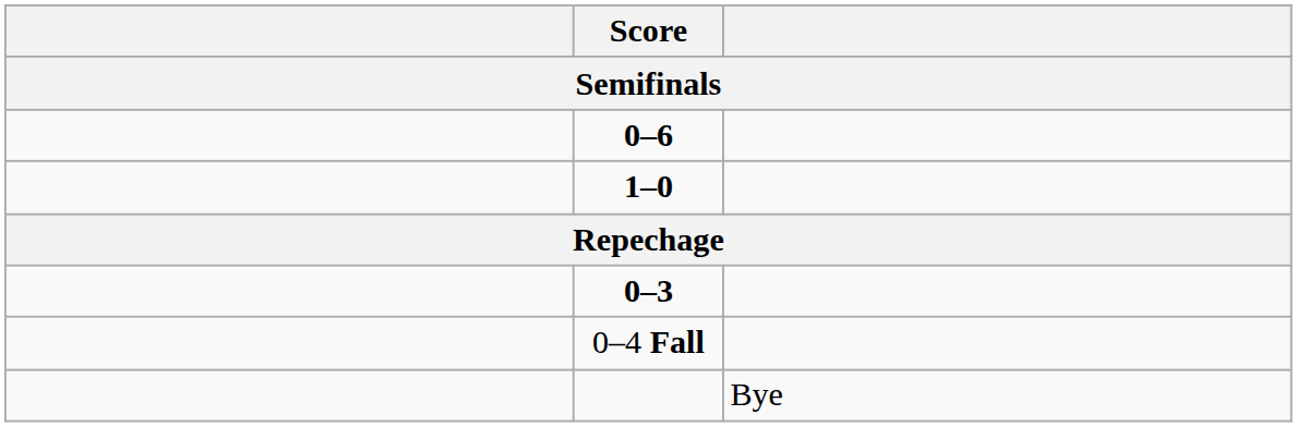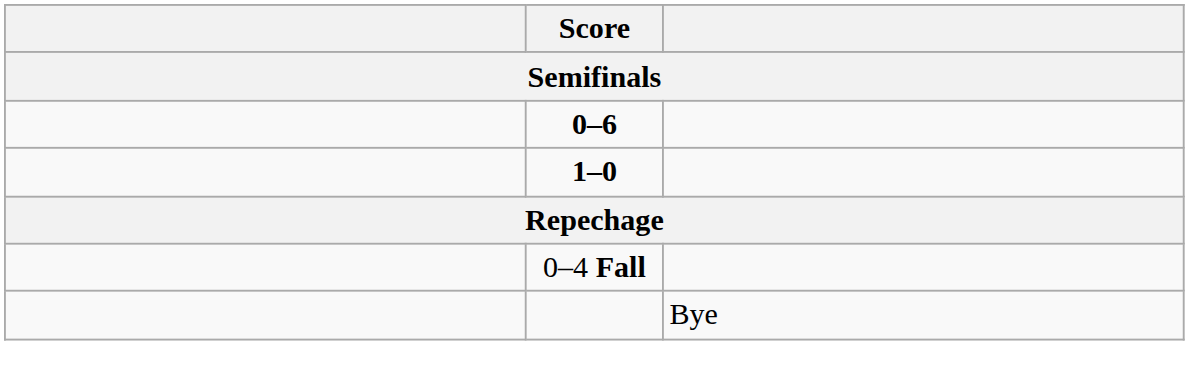 <table class="wikitable" style="text-align: left;">
 <tr>
 <th align="right" width="270"></th>
 <th width="65">Score</th>
 <th align="left" width="270"></th>
 </tr>
 <tr>
 <th colspan="3">Semifinals</th>
 </tr>
 <tr>
 <td></td>
 <td align=center><strong>0–6</strong></td>
 <td><strong></strong></td>
 </tr>
 <tr>
 <td><strong></strong></td>
 <td align=center><strong>1–0</strong></td>
 <td></td>
 </tr>
 <tr>
 <th colspan="3">Repechage</th>
 </tr>
 <tr>
 <td></td>
-<td align=center><strong>0–3</strong></td>
-<td><strong></strong></td>
-</tr>
-<tr>
-<td></td>
 <td align=center>0–4 <strong>Fall</strong></td>
 <td><strong></strong></td>
 </tr>
 <tr>
 <td><strong></strong></td>
 <td></td>
 <td>Bye</td>
 </tr>
 </table>
